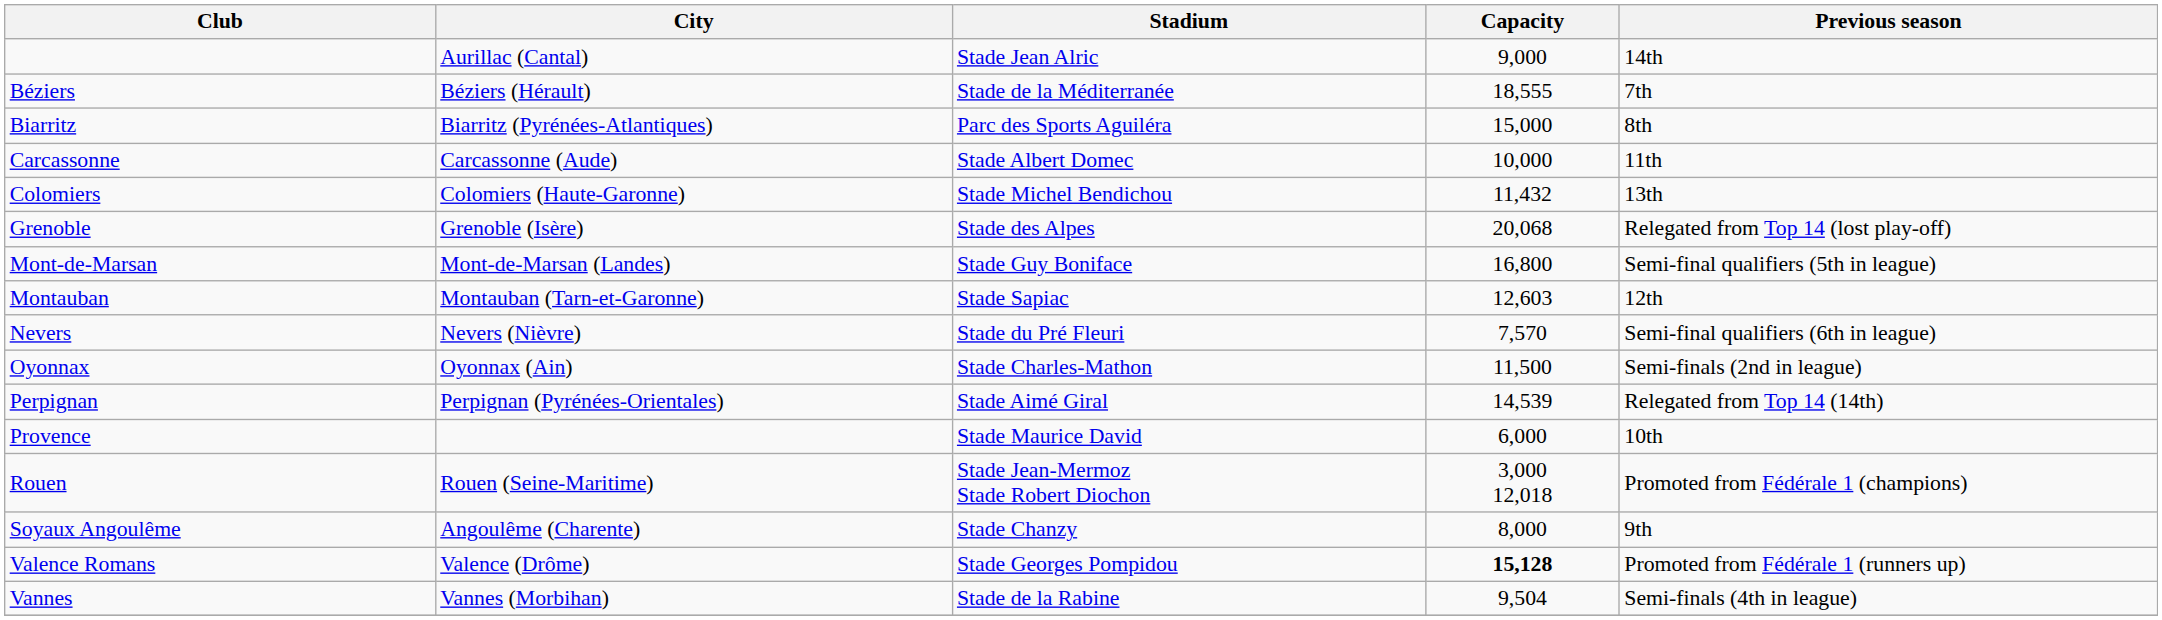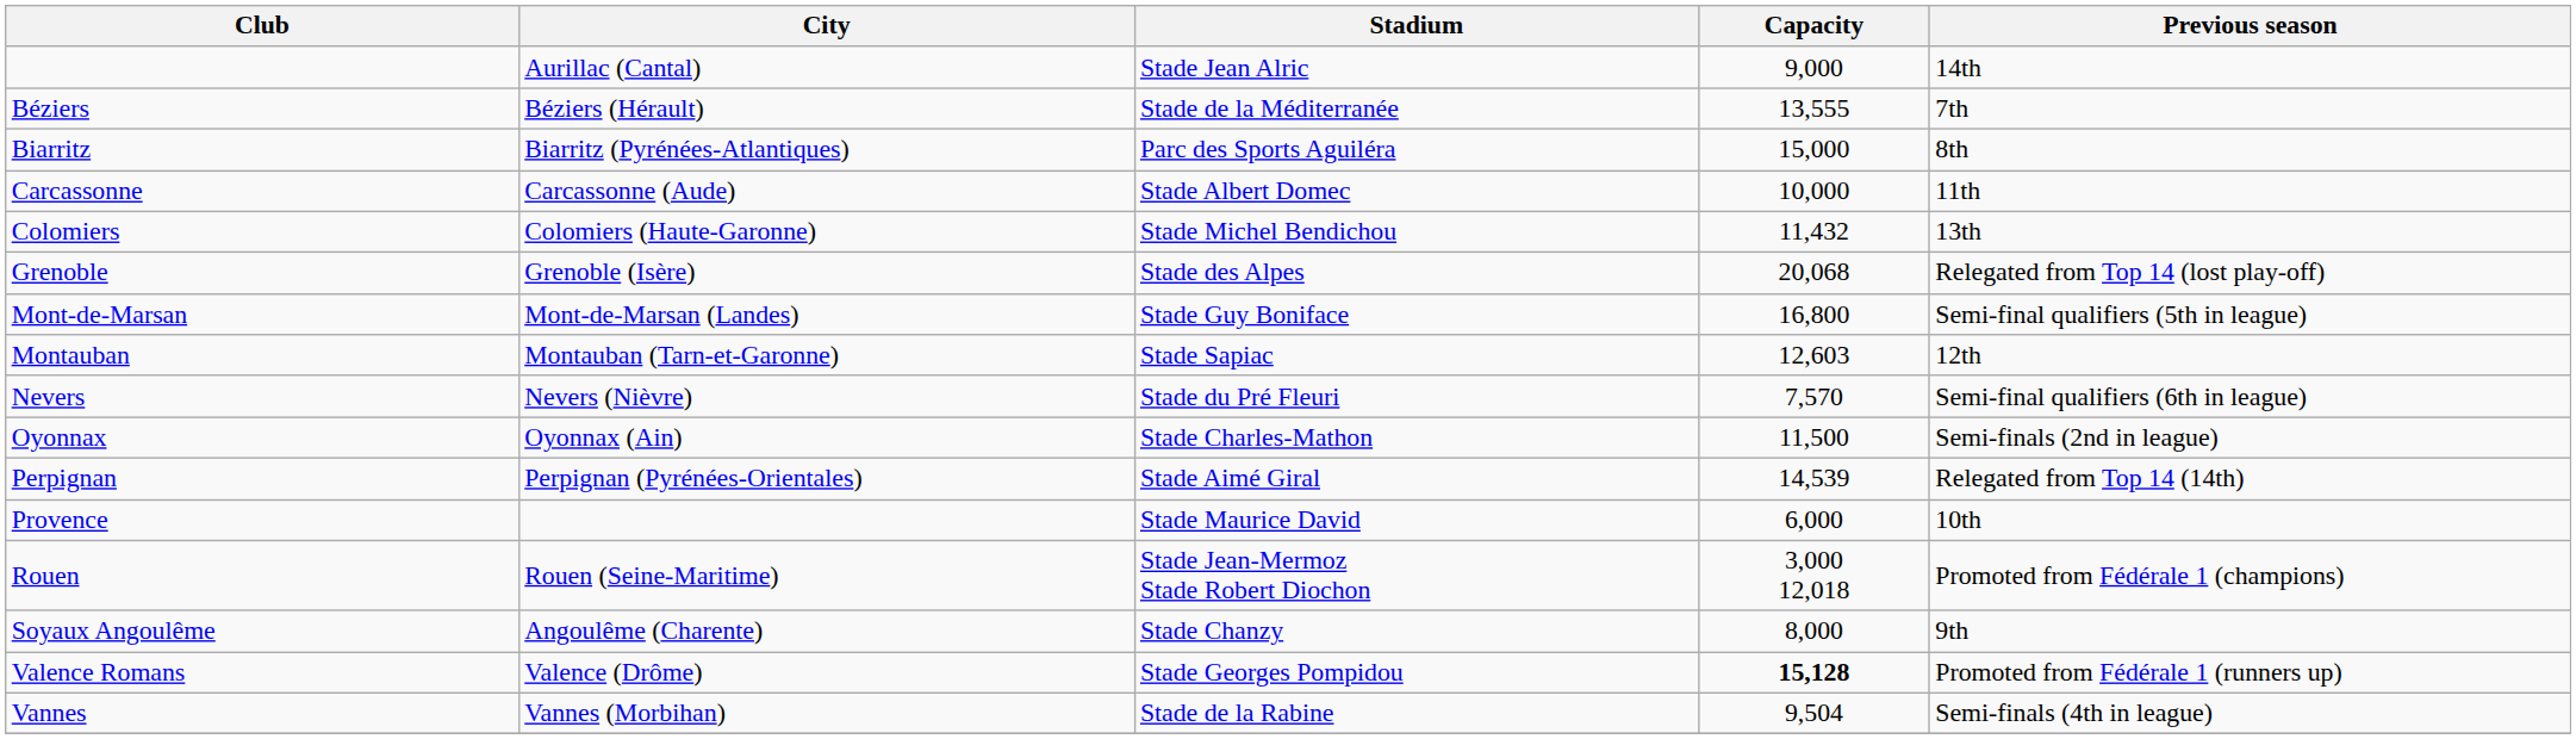 <table class="wikitable sortable" width="100%">
 <tr>
 <th width="20%">Club</th>
 <th width="24%">City</th>
 <th width="22%">Stadium</th>
 <th width="9%">Capacity</th>
 <th>Previous season</th>
 </tr>
 <tr>
 <td></td>
 <td><a href='#'>Aurillac</a> (<a href='#'>Cantal</a>)</td>
 <td><a href='#'>Stade Jean Alric</a></td>
 <td align=center>9,000</td>
 <td>14th</td>
 </tr>
 <tr>
 <td><a href='#'>Béziers</a></td>
 <td><a href='#'>Béziers</a> (<a href='#'>Hérault</a>)</td>
 <td><a href='#'>Stade de la Méditerranée</a></td>
-<td align=center>18,555</td>
+<td align=center>13,555</td>
 <td>7th</td>
 </tr>
 <tr>
 <td><a href='#'>Biarritz</a></td>
 <td><a href='#'>Biarritz</a> (<a href='#'>Pyrénées-Atlantiques</a>)</td>
 <td><a href='#'>Parc des Sports Aguiléra</a></td>
 <td align=center>15,000</td>
 <td>8th</td>
 </tr>
 <tr>
 <td><a href='#'>Carcassonne</a></td>
 <td><a href='#'>Carcassonne</a> (<a href='#'>Aude</a>)</td>
 <td><a href='#'>Stade Albert Domec</a></td>
 <td align=center>10,000</td>
 <td>11th</td>
 </tr>
 <tr>
 <td><a href='#'>Colomiers</a></td>
 <td><a href='#'>Colomiers</a> (<a href='#'>Haute-Garonne</a>)</td>
 <td><a href='#'>Stade Michel Bendichou</a></td>
 <td align=center>11,432</td>
 <td>13th</td>
 </tr>
 <tr>
 <td><a href='#'>Grenoble</a></td>
 <td><a href='#'>Grenoble</a> (<a href='#'>Isère</a>)</td>
 <td><a href='#'>Stade des Alpes</a></td>
 <td align=center>20,068</td>
 <td>Relegated from <a href='#'>Top 14</a> (lost play-off)</td>
 </tr>
 <tr>
 <td><a href='#'>Mont-de-Marsan</a></td>
 <td><a href='#'>Mont-de-Marsan</a> (<a href='#'>Landes</a>)</td>
 <td><a href='#'>Stade Guy Boniface</a></td>
 <td align=center>16,800</td>
 <td>Semi-final qualifiers (5th in league)</td>
 </tr>
 <tr>
 <td><a href='#'>Montauban</a></td>
 <td><a href='#'>Montauban</a> (<a href='#'>Tarn-et-Garonne</a>)</td>
 <td><a href='#'>Stade Sapiac</a></td>
 <td align=center>12,603</td>
 <td>12th</td>
 </tr>
 <tr>
 <td><a href='#'>Nevers</a></td>
 <td><a href='#'>Nevers</a> (<a href='#'>Nièvre</a>)</td>
 <td><a href='#'>Stade du Pré Fleuri</a></td>
 <td align=center>7,570</td>
 <td>Semi-final qualifiers (6th in league)</td>
 </tr>
 <tr>
 <td><a href='#'>Oyonnax</a></td>
 <td><a href='#'>Oyonnax</a> (<a href='#'>Ain</a>)</td>
 <td><a href='#'>Stade Charles-Mathon</a></td>
 <td align=center>11,500</td>
 <td>Semi-finals (2nd in league)</td>
 </tr>
 <tr>
 <td><a href='#'>Perpignan</a></td>
 <td><a href='#'>Perpignan</a> (<a href='#'>Pyrénées-Orientales</a>)</td>
 <td><a href='#'>Stade Aimé Giral</a></td>
 <td align=center>14,539</td>
 <td>Relegated from <a href='#'>Top 14</a> (14th)</td>
 </tr>
 <tr>
 <td><a href='#'>Provence</a></td>
 <td></td>
 <td><a href='#'>Stade Maurice David</a></td>
 <td align=center>6,000</td>
 <td>10th</td>
 </tr>
 <tr>
 <td><a href='#'>Rouen</a></td>
 <td><a href='#'>Rouen</a> (<a href='#'>Seine-Maritime</a>)</td>
 <td><a href='#'>Stade Jean-Mermoz</a><br><a href='#'>Stade Robert Diochon</a></td>
 <td align=center>3,000<br>12,018</td>
 <td>Promoted from <a href='#'>Fédérale 1</a> (champions)</td>
 </tr>
 <tr>
 <td><a href='#'>Soyaux Angoulême</a></td>
 <td><a href='#'>Angoulême</a> (<a href='#'>Charente</a>)</td>
 <td><a href='#'>Stade Chanzy</a></td>
 <td align=center>8,000</td>
 <td>9th</td>
 </tr>
 <tr>
 <td><a href='#'>Valence Romans</a></td>
 <td><a href='#'>Valence</a> (<a href='#'>Drôme</a>)</td>
 <td><a href='#'>Stade Georges Pompidou</a></td>
 <td align=center><strong>15,128</strong></td>
 <td>Promoted from <a href='#'>Fédérale 1</a> (runners up)</td>
 </tr>
 <tr>
 <td><a href='#'>Vannes</a></td>
 <td><a href='#'>Vannes</a> (<a href='#'>Morbihan</a>)</td>
 <td><a href='#'>Stade de la Rabine</a></td>
 <td align=center>9,504</td>
 <td>Semi-finals (4th in league)</td>
 </tr>
 <tr>
 </tr>
 </table>
